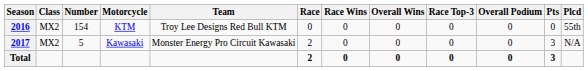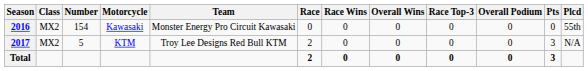 <table class="wikitable" style="font-size: 85%; text-align:center">
 <tr>
 <th>Season</th>
 <th>Class</th>
 <th>Number</th>
 <th>Motorcycle</th>
 <th>Team</th>
 <th>Race</th>
 <th>Race Wins</th>
 <th>Overall Wins</th>
 <th>Race Top-3</th>
 <th>Overall Podium</th>
 <th>Pts</th>
 <th>Plcd</th>
 </tr>
 <tr>
 <th><a href='#'>2016</a></th>
 <td>MX2</td>
 <td>154</td>
-<td><a href='#'>KTM</a></td>
-<td>Troy Lee Designs Red Bull KTM</td>
+<td><a href='#'>Kawasaki</a></td>
+<td>Monster Energy Pro Circuit Kawasaki</td>
 <td>0</td>
 <td>0</td>
 <td>0</td>
 <td>0</td>
 <td>0</td>
 <td>0</td>
 <td>55th</td>
 </tr>
 <tr>
 <th><a href='#'>2017</a></th>
 <td>MX2</td>
 <td>5</td>
-<td><a href='#'>Kawasaki</a></td>
-<td>Monster Energy Pro Circuit Kawasaki</td>
+<td><a href='#'>KTM</a></td>
+<td>Troy Lee Designs Red Bull KTM</td>
 <td>2</td>
 <td>0</td>
 <td>0</td>
 <td>0</td>
 <td>0</td>
 <td>3</td>
 <td>N/A</td>
 </tr>
 <tr>
 <th>Total</th>
 <td></td>
 <td></td>
 <td></td>
 <td></td>
 <td><strong>2</strong></td>
 <td><strong>0</strong></td>
 <td><strong>0</strong></td>
 <td><strong>0</strong></td>
 <td><strong>0</strong></td>
 <td><strong>3</strong></td>
 <td></td>
 </tr>
 </table>
